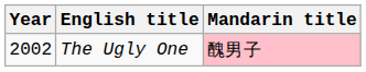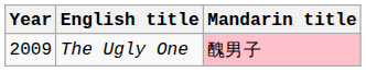 <table class="wikitable sortable">
 <tr>
 <th>Year</th>
 <th>English title</th>
 <th>Mandarin title</th>
 </tr>
 <tr>
-<td>2002</td>
+<td>2009</td>
 <td><em>The Ugly One</em></td>
 <td style="background: pink;">醜男子</td>
 </tr>
 </table>
